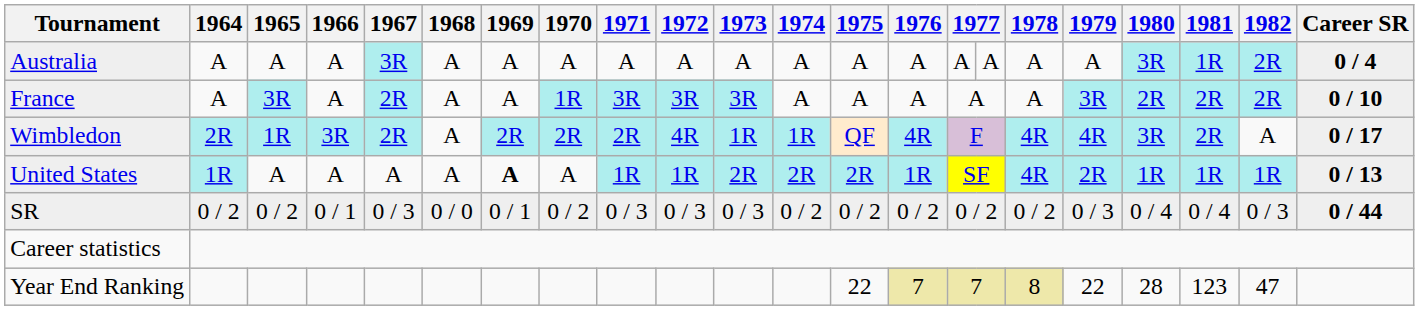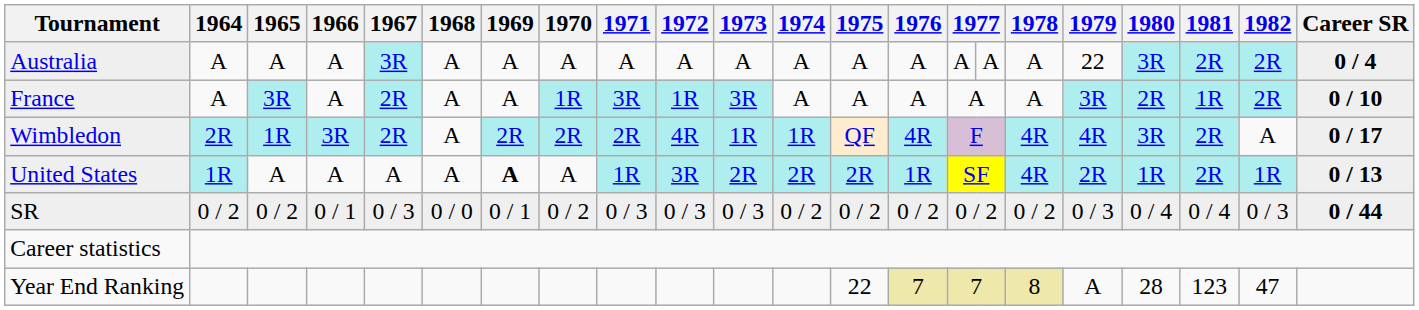 <table class="wikitable">
 <tr>
 <th>Tournament</th>
 <th>1964</th>
 <th>1965</th>
 <th>1966</th>
 <th>1967</th>
 <th>1968</th>
 <th>1969</th>
 <th>1970</th>
 <th><a href='#'>1971</a></th>
 <th><a href='#'>1972</a></th>
 <th><a href='#'>1973</a></th>
 <th><a href='#'>1974</a></th>
 <th><a href='#'>1975</a></th>
 <th><a href='#'>1976</a></th>
 <th colspan="2"><a href='#'>1977</a></th>
 <th><a href='#'>1978</a></th>
 <th><a href='#'>1979</a></th>
 <th><a href='#'>1980</a></th>
 <th><a href='#'>1981</a></th>
 <th><a href='#'>1982</a></th>
 <th>Career SR</th>
 </tr>
 <tr>
 <td style="background:#EFEFEF;"><a href='#'>Australia</a></td>
 <td align="center">A</td>
 <td align="center">A</td>
 <td align="center">A</td>
 <td align="center" style="background:#afeeee;"><a href='#'>3R</a></td>
 <td align="center">A</td>
 <td align="center">A</td>
 <td align="center">A</td>
 <td align="center">A</td>
 <td align="center">A</td>
 <td align="center">A</td>
 <td align="center">A</td>
 <td align="center">A</td>
 <td align="center">A</td>
 <td align="center">A</td>
 <td align="center">A</td>
 <td align="center">A</td>
-<td align="center">A</td>
+<td align="center">22</td>
 <td align="center" style="background:#afeeee;"><a href='#'>3R</a></td>
-<td align="center" style="background:#afeeee;"><a href='#'>1R</a></td>
+<td align="center" style="background:#afeeee;"><a href='#'>2R</a></td>
 <td align="center" style="background:#afeeee;"><a href='#'>2R</a></td>
 <td align="center" style="background:#EFEFEF;"><strong>0 / 4</strong></td>
 </tr>
 <tr>
 <td style="background:#EFEFEF;"><a href='#'>France</a></td>
 <td align="center">A</td>
 <td align="center" style="background:#afeeee;"><a href='#'>3R</a></td>
 <td align="center">A</td>
 <td align="center" style="background:#afeeee;"><a href='#'>2R</a></td>
 <td align="center">A</td>
 <td align="center">A</td>
 <td align="center" style="background:#afeeee;"><a href='#'>1R</a></td>
 <td align="center" style="background:#afeeee;"><a href='#'>3R</a></td>
-<td align="center" style="background:#afeeee;"><a href='#'>3R</a></td>
+<td align="center" style="background:#afeeee;"><a href='#'>1R</a></td>
 <td align="center" style="background:#afeeee;"><a href='#'>3R</a></td>
 <td align="center">A</td>
 <td align="center">A</td>
 <td align="center">A</td>
 <td colspan="2" align="center">A</td>
 <td align="center">A</td>
 <td align="center" style="background:#afeeee;"><a href='#'>3R</a></td>
 <td align="center" style="background:#afeeee;"><a href='#'>2R</a></td>
-<td align="center" style="background:#afeeee;"><a href='#'>2R</a></td>
+<td align="center" style="background:#afeeee;"><a href='#'>1R</a></td>
 <td align="center" style="background:#afeeee;"><a href='#'>2R</a></td>
 <td align="center" style="background:#EFEFEF;"><strong>0 / 10</strong></td>
 </tr>
 <tr>
 <td style="background:#EFEFEF;"><a href='#'>Wimbledon</a></td>
 <td align="center" style="background:#afeeee;"><a href='#'>2R</a></td>
 <td align="center" style="background:#afeeee;"><a href='#'>1R</a></td>
 <td align="center" style="background:#afeeee;"><a href='#'>3R</a></td>
 <td align="center" style="background:#afeeee;"><a href='#'>2R</a></td>
 <td align="center">A</td>
 <td align="center" style="background:#afeeee;"><a href='#'>2R</a></td>
 <td align="center" style="background:#afeeee;"><a href='#'>2R</a></td>
 <td align="center" style="background:#afeeee;"><a href='#'>2R</a></td>
 <td align="center" style="background:#afeeee;"><a href='#'>4R</a></td>
 <td align="center" style="background:#afeeee;"><a href='#'>1R</a></td>
 <td align="center" style="background:#afeeee;"><a href='#'>1R</a></td>
 <td align="center" style="background:#ffebcd;"><a href='#'>QF</a></td>
 <td align="center" style="background:#afeeee;"><a href='#'>4R</a></td>
 <td colspan="2" align="center" style="background:#D8BFD8;"><a href='#'>F</a></td>
 <td align="center" style="background:#afeeee;"><a href='#'>4R</a></td>
 <td align="center" style="background:#afeeee;"><a href='#'>4R</a></td>
 <td align="center" style="background:#afeeee;"><a href='#'>3R</a></td>
 <td align="center" style="background:#afeeee;"><a href='#'>2R</a></td>
 <td align="center">A</td>
 <td align="center" style="background:#EFEFEF;"><strong>0 / 17</strong></td>
 </tr>
 <tr>
 <td style="background:#EFEFEF;"><a href='#'>United States</a></td>
 <td align="center" style="background:#afeeee;"><a href='#'>1R</a></td>
 <td align="center">A</td>
 <td align="center">A</td>
 <td align="center">A</td>
 <td align="center">A</td>
 <td align="center"><strong>A</strong></td>
 <td align="center">A</td>
 <td align="center" style="background:#afeeee;"><a href='#'>1R</a></td>
-<td align="center" style="background:#afeeee;"><a href='#'>1R</a></td>
+<td align="center" style="background:#afeeee;"><a href='#'>3R</a></td>
 <td align="center" style="background:#afeeee;"><a href='#'>2R</a></td>
 <td align="center" style="background:#afeeee;"><a href='#'>2R</a></td>
 <td align="center" style="background:#afeeee;"><a href='#'>2R</a></td>
 <td align="center" style="background:#afeeee;"><a href='#'>1R</a></td>
 <td colspan="2" align="center" style="background:yellow;"><a href='#'>SF</a></td>
 <td align="center" style="background:#afeeee;"><a href='#'>4R</a></td>
 <td align="center" style="background:#afeeee;"><a href='#'>2R</a></td>
 <td align="center" style="background:#afeeee;"><a href='#'>1R</a></td>
-<td align="center" style="background:#afeeee;"><a href='#'>1R</a></td>
+<td align="center" style="background:#afeeee;"><a href='#'>2R</a></td>
 <td align="center" style="background:#afeeee;"><a href='#'>1R</a></td>
 <td align="center" style="background:#EFEFEF;"><strong>0 / 13</strong></td>
 </tr>
 <tr>
 <td style="background:#EFEFEF;">SR</td>
 <td align="center" style="background:#EFEFEF;">0 / 2</td>
 <td align="center" style="background:#EFEFEF;">0 / 2</td>
 <td align="center" style="background:#EFEFEF;">0 / 1</td>
 <td align="center" style="background:#EFEFEF;">0 / 3</td>
 <td align="center" style="background:#EFEFEF;">0 / 0</td>
 <td align="center" style="background:#EFEFEF;">0 / 1</td>
 <td align="center" style="background:#EFEFEF;">0 / 2</td>
 <td align="center" style="background:#EFEFEF;">0 / 3</td>
 <td align="center" style="background:#EFEFEF;">0 / 3</td>
 <td align="center" style="background:#EFEFEF;">0 / 3</td>
 <td align="center" style="background:#EFEFEF;">0 / 2</td>
 <td align="center" style="background:#EFEFEF;">0 / 2</td>
 <td align="center" style="background:#EFEFEF;">0 / 2</td>
 <td colspan="2" align="center" style="background:#EFEFEF;">0 / 2</td>
 <td align="center" style="background:#EFEFEF;">0 / 2</td>
 <td align="center" style="background:#EFEFEF;">0 / 3</td>
 <td align="center" style="background:#EFEFEF;">0 / 4</td>
 <td align="center" style="background:#EFEFEF;">0 / 4</td>
 <td align="center" style="background:#EFEFEF;">0 / 3</td>
 <td align="center" style="background:#EFEFEF;"><strong>0 / 44</strong></td>
 </tr>
 <tr>
 <td colspan=1 align=left>Career statistics</td>
 </tr>
 <tr>
 <td align=left>Year End Ranking</td>
 <td align="center"></td>
 <td align="center"></td>
 <td align="center"></td>
 <td align="center"></td>
 <td align="center"></td>
 <td align="center"></td>
 <td align="center"></td>
 <td align="center"></td>
 <td align="center"></td>
 <td align="center"></td>
 <td align="center"></td>
 <td align="center">22</td>
 <td align="center" bgcolor=EEE8AA>7</td>
 <td colspan="2" align="center" bgcolor=EEE8AA>7</td>
 <td align="center" bgcolor=EEE8AA>8</td>
-<td align="center">22</td>
+<td align="center">A</td>
 <td align="center">28</td>
 <td align="center">123</td>
 <td align="center">47</td>
 <td></td>
 </tr>
 </table>
